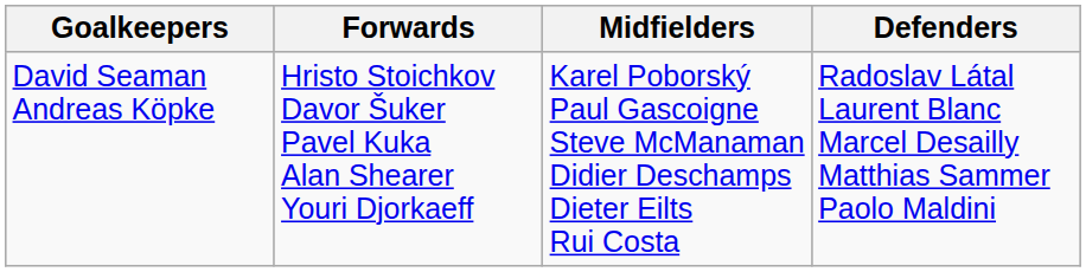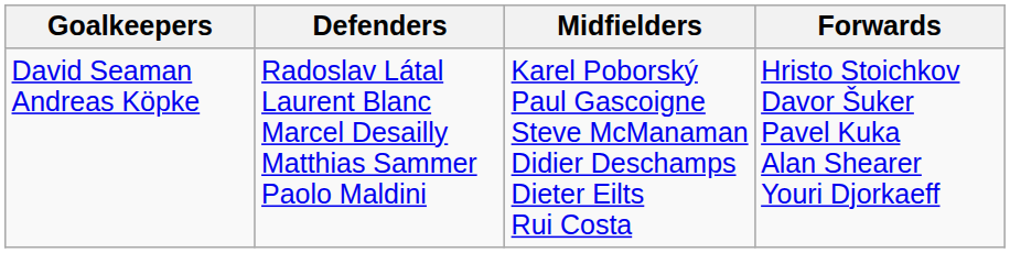 <table class="wikitable">
 <tr>
 <th style="width:25%;">Goalkeepers</th>
+<th style="width:25%;">Defenders</th>
+<th style="width:25%;">Midfielders</th>
 <th style="width:25%;">Forwards</th>
-<th style="width:25%;">Midfielders</th>
-<th style="width:25%;">Defenders</th>
 </tr>
 <tr style="vertical-align:top;">
 <td> <a href='#'>David Seaman</a><br> <a href='#'>Andreas Köpke</a></td>
+<td> <a href='#'>Radoslav Látal</a><br> <a href='#'>Laurent Blanc</a><br> <a href='#'>Marcel Desailly</a><br> <a href='#'>Matthias Sammer</a><br> <a href='#'>Paolo Maldini</a></td>
+<td> <a href='#'>Karel Poborský</a><br> <a href='#'>Paul Gascoigne</a><br> <a href='#'>Steve McManaman</a><br> <a href='#'>Didier Deschamps</a><br> <a href='#'>Dieter Eilts</a><br> <a href='#'>Rui Costa</a></td>
 <td> <a href='#'>Hristo Stoichkov</a><br> <a href='#'>Davor Šuker</a><br> <a href='#'>Pavel Kuka</a><br> <a href='#'>Alan Shearer</a><br> <a href='#'>Youri Djorkaeff</a></td>
-<td> <a href='#'>Karel Poborský</a><br> <a href='#'>Paul Gascoigne</a><br> <a href='#'>Steve McManaman</a><br> <a href='#'>Didier Deschamps</a><br> <a href='#'>Dieter Eilts</a><br> <a href='#'>Rui Costa</a></td>
-<td> <a href='#'>Radoslav Látal</a><br> <a href='#'>Laurent Blanc</a><br> <a href='#'>Marcel Desailly</a><br> <a href='#'>Matthias Sammer</a><br> <a href='#'>Paolo Maldini</a></td>
 </tr>
 </table>
